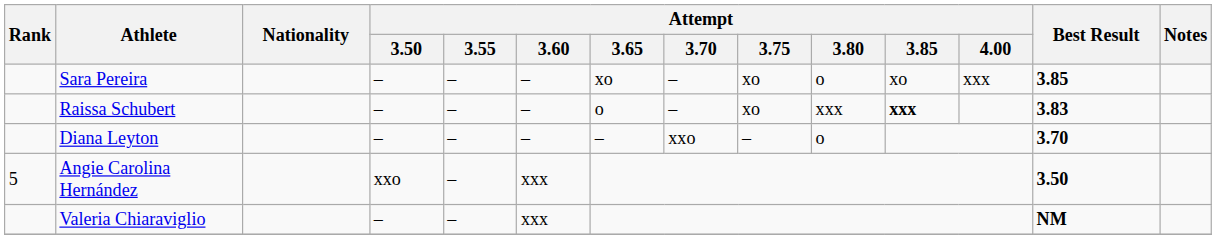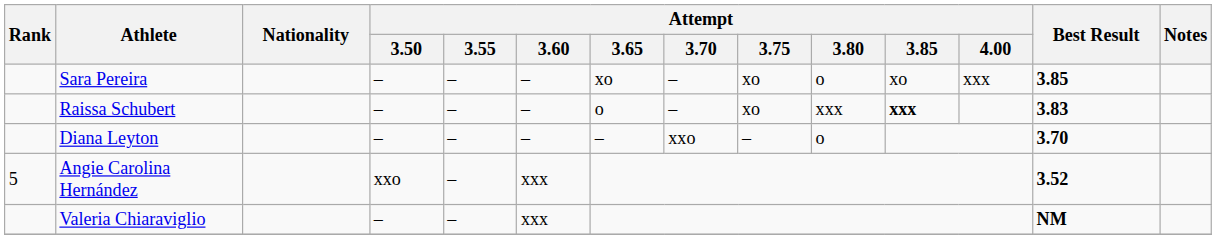 <table class="wikitable" style="font-size:95%" style="width:35em;" style="text-align:center">
 <tr>
 <th rowspan=2>Rank</th>
 <th rowspan=2 width=150>Athlete</th>
 <th rowspan=2 width=100>Nationality</th>
 <th colspan=9 width=550>Attempt</th>
 <th rowspan=2 width=100>Best Result</th>
 <th rowspan=2>Notes</th>
 </tr>
 <tr>
 <th>3.50</th>
 <th>3.55</th>
 <th>3.60</th>
 <th>3.65</th>
 <th>3.70</th>
 <th>3.75</th>
 <th>3.80</th>
 <th>3.85</th>
 <th>4.00</th>
 </tr>
 <tr>
 <td></td>
 <td align=left><a href='#'>Sara Pereira</a></td>
 <td align=left></td>
 <td>–</td>
 <td>–</td>
 <td>–</td>
 <td>xo</td>
 <td>–</td>
 <td>xo</td>
 <td>o</td>
 <td>xo</td>
 <td>xxx</td>
 <td><strong>3.85</strong></td>
 <td></td>
 </tr>
 <tr>
 <td></td>
 <td align=left><a href='#'>Raissa Schubert</a></td>
 <td align=left></td>
 <td>–</td>
 <td>–</td>
 <td>–</td>
 <td>o</td>
 <td>–</td>
 <td>xo</td>
 <td>xxx</td>
 <td><strong>xxx</strong></td>
 <td></td>
 <td><strong>3.83</strong></td>
 <td></td>
 </tr>
 <tr>
 <td></td>
 <td align=left><a href='#'>Diana Leyton</a></td>
 <td align=left></td>
 <td>–</td>
 <td>–</td>
 <td>–</td>
 <td>–</td>
 <td>xxo</td>
 <td>–</td>
 <td>o</td>
 <td colspan=2></td>
 <td><strong>3.70</strong></td>
 <td></td>
 </tr>
 <tr>
 <td>5</td>
 <td align=left><a href='#'>Angie Carolina Hernández</a></td>
 <td align=left></td>
 <td>xxo</td>
 <td>–</td>
 <td>xxx</td>
 <td colspan=6></td>
-<td><strong>3.50</strong></td>
+<td><strong>3.52</strong></td>
 <td></td>
 </tr>
 <tr>
 <td></td>
 <td align=left><a href='#'>Valeria Chiaraviglio</a></td>
 <td align=left></td>
 <td>–</td>
 <td>–</td>
 <td>xxx</td>
 <td colspan=6></td>
 <td><strong>NM</strong></td>
 <td></td>
 </tr>
 <tr>
 </tr>
 </table>
